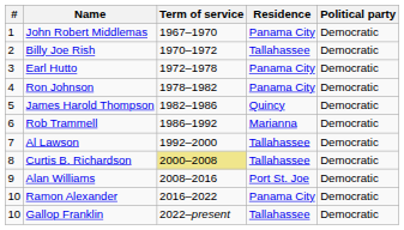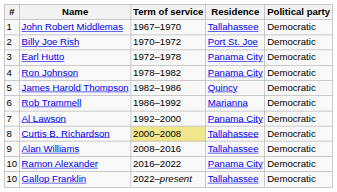 <table class="wikitable sortable">
 <tr>
 <th>#</th>
 <th>Name</th>
 <th>Term of service</th>
 <th>Residence</th>
 <th>Political party</th>
 </tr>
 <tr>
 <td>1</td>
 <td><a href='#'>John Robert Middlemas</a></td>
 <td>1967–1970</td>
-<td><a href='#'>Panama City</a></td>
+<td><a href='#'>Tallahassee</a></td>
 <td>Democratic</td>
 </tr>
 <tr>
 <td>2</td>
 <td><a href='#'>Billy Joe Rish</a></td>
 <td>1970–1972</td>
-<td><a href='#'>Tallahassee</a></td>
+<td><a href='#'>Port St. Joe</a></td>
 <td>Democratic</td>
 </tr>
 <tr>
 <td>3</td>
 <td><a href='#'>Earl Hutto</a></td>
 <td>1972–1978</td>
 <td><a href='#'>Panama City</a></td>
 <td>Democratic</td>
 </tr>
 <tr>
 <td>4</td>
 <td><a href='#'>Ron Johnson</a></td>
 <td>1978–1982</td>
 <td><a href='#'>Panama City</a></td>
 <td>Democratic</td>
 </tr>
 <tr>
 <td>5</td>
 <td><a href='#'>James Harold Thompson</a></td>
 <td>1982–1986</td>
 <td><a href='#'>Quincy</a></td>
 <td>Democratic</td>
 </tr>
 <tr>
 <td>6</td>
 <td><a href='#'>Rob Trammell</a></td>
 <td>1986–1992</td>
 <td><a href='#'>Marianna</a></td>
 <td>Democratic</td>
 </tr>
 <tr>
 <td>7</td>
 <td><a href='#'>Al Lawson</a></td>
 <td>1992–2000</td>
-<td><a href='#'>Tallahassee</a></td>
+<td><a href='#'>Panama City</a></td>
 <td>Democratic</td>
 </tr>
 <tr>
 <td>8</td>
 <td><a href='#'>Curtis B. Richardson</a></td>
 <td style="background: khaki;">2000–2008</td>
 <td><a href='#'>Tallahassee</a></td>
 <td>Democratic</td>
 </tr>
 <tr>
 <td>9</td>
 <td><a href='#'>Alan Williams</a></td>
 <td>2008–2016</td>
-<td><a href='#'>Port St. Joe</a></td>
+<td><a href='#'>Tallahassee</a></td>
 <td>Democratic</td>
 </tr>
 <tr>
 <td>10</td>
 <td><a href='#'>Ramon Alexander</a></td>
 <td>2016–2022</td>
 <td><a href='#'>Panama City</a></td>
 <td>Democratic</td>
 </tr>
 <tr>
 <td>10</td>
 <td><a href='#'>Gallop Franklin</a></td>
 <td>2022–<em>present</em></td>
 <td><a href='#'>Tallahassee</a></td>
 <td>Democratic</td>
 </tr>
 </table>
